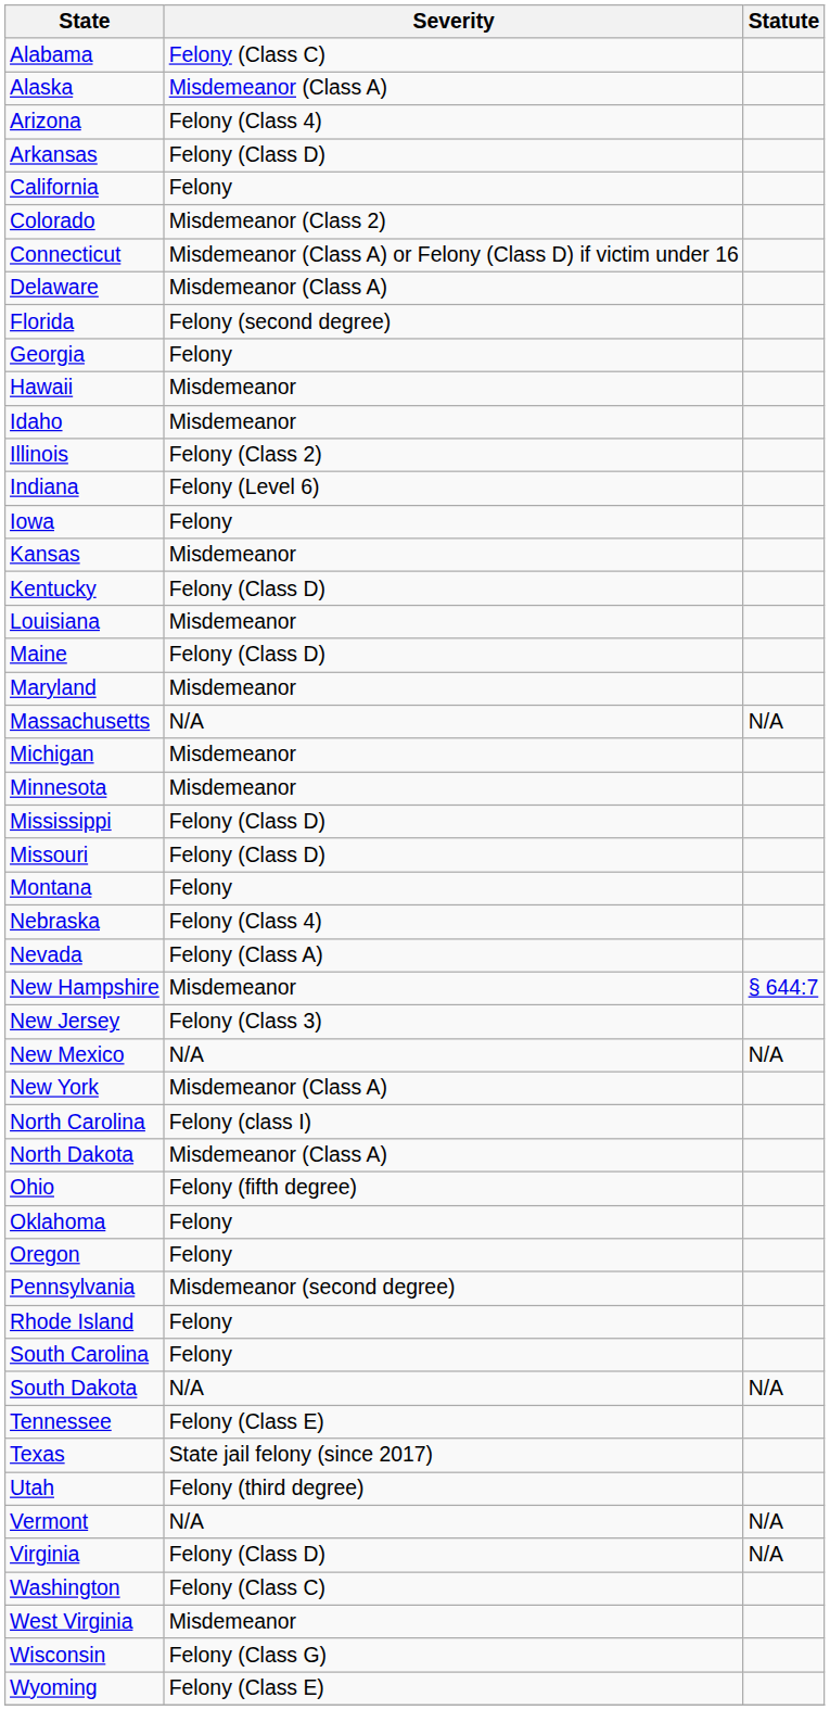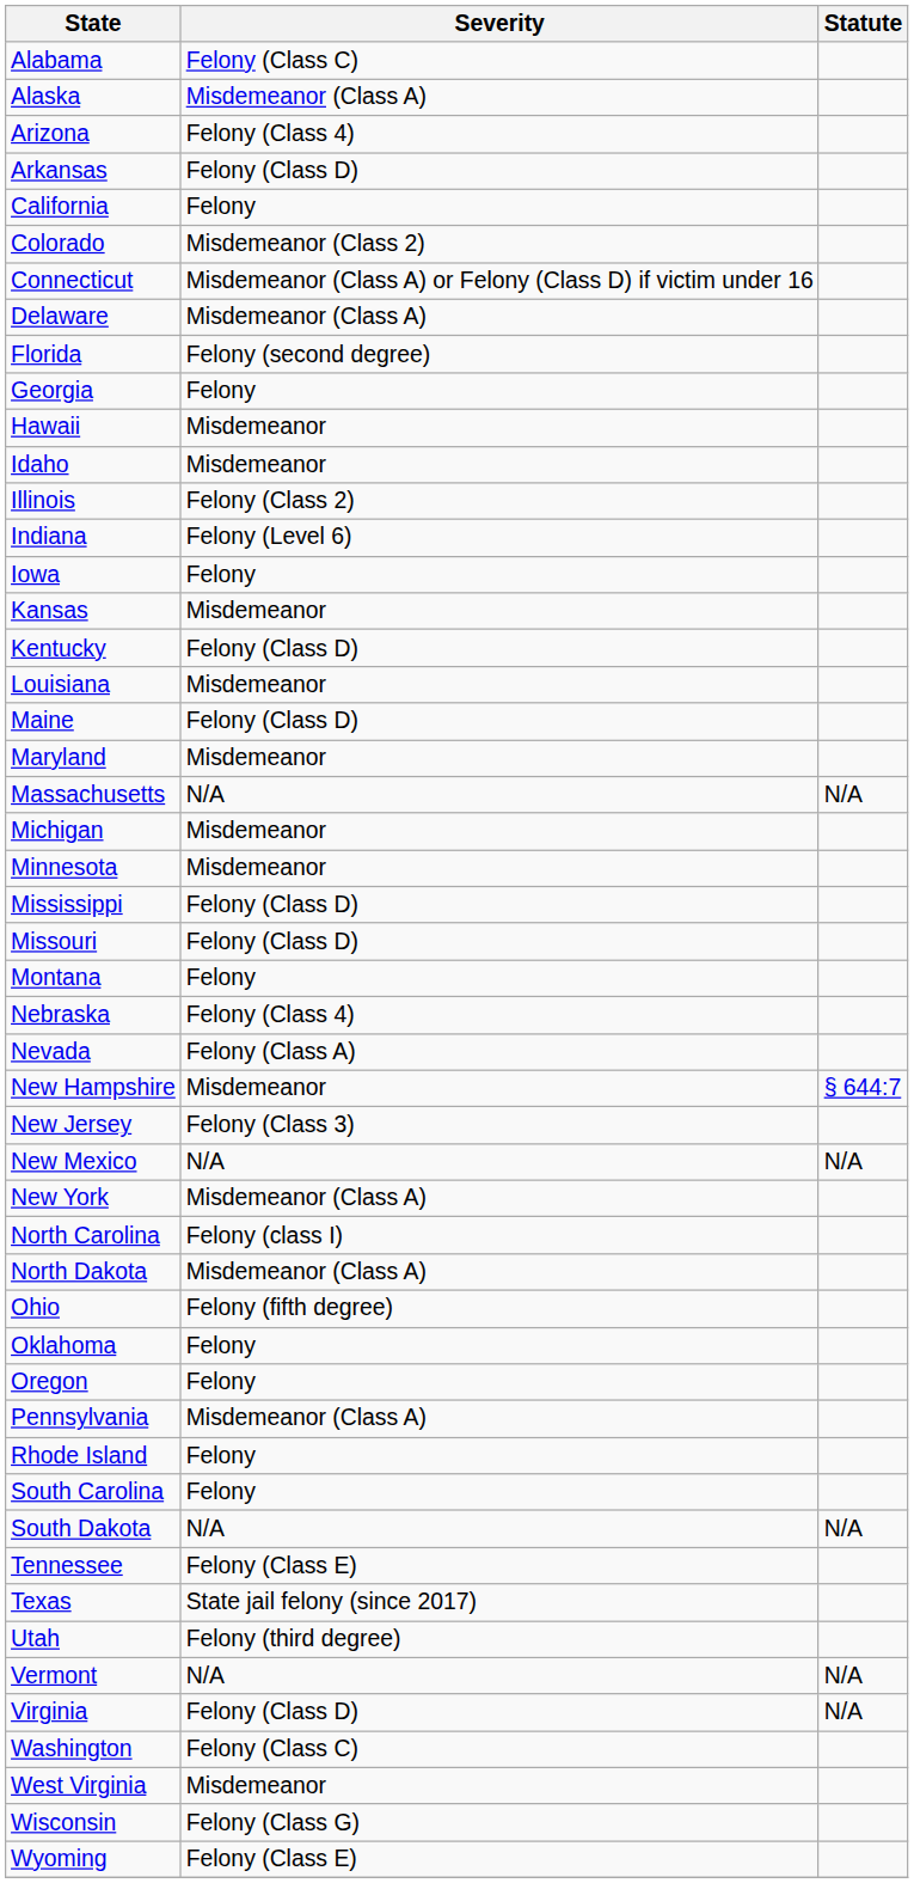 <table class="wikitable sortable">
 <tr>
 <th>State</th>
 <th>Severity</th>
 <th>Statute</th>
 </tr>
 <tr>
 <td><a href='#'>Alabama</a></td>
 <td><a href='#'>Felony</a> (Class C)</td>
 <td></td>
 </tr>
 <tr>
 <td><a href='#'>Alaska</a></td>
 <td><a href='#'>Misdemeanor</a> (Class A)</td>
 <td></td>
 </tr>
 <tr>
 <td><a href='#'>Arizona</a></td>
 <td>Felony (Class 4)</td>
 <td> </td>
 </tr>
 <tr>
 <td><a href='#'>Arkansas</a></td>
 <td>Felony (Class D)</td>
 <td></td>
 </tr>
 <tr>
 <td><a href='#'>California</a></td>
 <td>Felony</td>
 <td></td>
 </tr>
 <tr>
 <td><a href='#'>Colorado</a></td>
 <td>Misdemeanor (Class 2)</td>
 <td></td>
 </tr>
 <tr>
 <td><a href='#'>Connecticut</a></td>
 <td>Misdemeanor (Class A) or Felony (Class D) if victim under 16</td>
 <td></td>
 </tr>
 <tr>
 <td><a href='#'>Delaware</a></td>
 <td>Misdemeanor (Class A)</td>
 <td></td>
 </tr>
 <tr>
 <td><a href='#'>Florida</a></td>
 <td>Felony (second degree)</td>
 <td></td>
 </tr>
 <tr>
 <td><a href='#'>Georgia</a></td>
 <td>Felony</td>
 <td></td>
 </tr>
 <tr>
 <td><a href='#'>Hawaii</a></td>
 <td>Misdemeanor</td>
 <td></td>
 </tr>
 <tr>
 <td><a href='#'>Idaho</a></td>
 <td>Misdemeanor</td>
 <td></td>
 </tr>
 <tr>
 <td><a href='#'>Illinois</a></td>
 <td>Felony (Class 2)</td>
 <td></td>
 </tr>
 <tr>
 <td><a href='#'>Indiana</a></td>
 <td>Felony (Level 6)</td>
 <td></td>
 </tr>
 <tr>
 <td><a href='#'>Iowa</a></td>
 <td>Felony</td>
 <td></td>
 </tr>
 <tr>
 <td><a href='#'>Kansas</a></td>
 <td>Misdemeanor</td>
 <td></td>
 </tr>
 <tr>
 <td><a href='#'>Kentucky</a></td>
 <td>Felony (Class D)</td>
 <td> </td>
 </tr>
 <tr>
 <td><a href='#'>Louisiana</a></td>
 <td>Misdemeanor</td>
 <td></td>
 </tr>
 <tr>
 <td><a href='#'>Maine</a></td>
 <td>Felony (Class D)</td>
 <td></td>
 </tr>
 <tr>
 <td><a href='#'>Maryland</a></td>
 <td>Misdemeanor</td>
 <td></td>
 </tr>
 <tr>
 <td><a href='#'>Massachusetts</a></td>
 <td>N/A</td>
 <td>N/A</td>
 </tr>
 <tr>
 <td><a href='#'>Michigan</a></td>
 <td>Misdemeanor</td>
 <td></td>
 </tr>
 <tr>
 <td><a href='#'>Minnesota</a></td>
 <td>Misdemeanor</td>
 <td></td>
 </tr>
 <tr>
 <td><a href='#'>Mississippi</a></td>
 <td>Felony (Class D)</td>
 <td></td>
 </tr>
 <tr>
 <td><a href='#'>Missouri</a></td>
 <td>Felony (Class D)</td>
 <td></td>
 </tr>
 <tr>
 <td><a href='#'>Montana</a></td>
 <td>Felony</td>
 <td> </td>
 </tr>
 <tr>
 <td><a href='#'>Nebraska</a></td>
 <td>Felony (Class 4)</td>
 <td></td>
 </tr>
 <tr>
 <td><a href='#'>Nevada</a></td>
 <td>Felony (Class A)</td>
 <td></td>
 </tr>
 <tr>
 <td><a href='#'>New Hampshire</a></td>
 <td>Misdemeanor</td>
 <td><a href='#'>§ 644:7</a></td>
 </tr>
 <tr>
 <td><a href='#'>New Jersey</a></td>
 <td>Felony (Class 3)</td>
 <td></td>
 </tr>
 <tr>
 <td><a href='#'>New Mexico</a></td>
 <td>N/A</td>
 <td>N/A</td>
 </tr>
 <tr>
 <td><a href='#'>New York</a></td>
 <td>Misdemeanor (Class A)</td>
 <td></td>
 </tr>
 <tr>
 <td><a href='#'>North Carolina</a></td>
 <td>Felony (class I)</td>
 <td></td>
 </tr>
 <tr>
 <td><a href='#'>North Dakota</a></td>
 <td>Misdemeanor (Class A)</td>
 <td></td>
 </tr>
 <tr>
 <td><a href='#'>Ohio</a></td>
 <td>Felony (fifth degree)</td>
 <td></td>
 </tr>
 <tr>
 <td><a href='#'>Oklahoma</a></td>
 <td>Felony</td>
 <td></td>
 </tr>
 <tr>
 <td><a href='#'>Oregon</a></td>
 <td>Felony</td>
 <td></td>
 </tr>
 <tr>
 <td><a href='#'>Pennsylvania</a></td>
-<td>Misdemeanor (second degree)</td>
+<td>Misdemeanor (Class A)</td>
 <td></td>
 </tr>
 <tr>
 <td><a href='#'>Rhode Island</a></td>
 <td>Felony</td>
 <td></td>
 </tr>
 <tr>
 <td><a href='#'>South Carolina</a></td>
 <td>Felony</td>
 <td></td>
 </tr>
 <tr>
 <td><a href='#'>South Dakota</a></td>
 <td>N/A</td>
 <td>N/A</td>
 </tr>
 <tr>
 <td><a href='#'>Tennessee</a></td>
 <td>Felony (Class E)</td>
 <td></td>
 </tr>
 <tr>
 <td><a href='#'>Texas</a></td>
 <td>State jail felony (since 2017)</td>
 <td></td>
 </tr>
 <tr>
 <td><a href='#'>Utah</a></td>
 <td>Felony (third degree)</td>
 <td></td>
 </tr>
 <tr>
 <td><a href='#'>Vermont</a></td>
 <td>N/A</td>
 <td>N/A</td>
 </tr>
 <tr>
 <td><a href='#'>Virginia</a></td>
 <td>Felony (Class D)</td>
 <td>N/A</td>
 </tr>
 <tr>
 <td><a href='#'>Washington</a></td>
 <td>Felony (Class C)</td>
 <td></td>
 </tr>
 <tr>
 <td><a href='#'>West Virginia</a></td>
 <td>Misdemeanor</td>
 <td></td>
 </tr>
 <tr>
 <td><a href='#'>Wisconsin</a></td>
 <td>Felony (Class G)</td>
 <td></td>
 </tr>
 <tr>
 <td><a href='#'>Wyoming</a></td>
 <td>Felony (Class E)</td>
 <td></td>
 </tr>
 <tr>
 </tr>
 </table>
